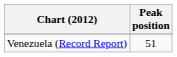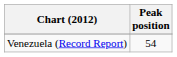 <table class="wikitable sortable">
 <tr>
 <th>Chart (2012)</th>
 <th>Peak<br>position</th>
 </tr>
 <tr>
 </tr>
 <tr>
 <td>Venezuela (<a href='#'>Record Report</a>)</td>
-<td align="center">51</td>
+<td align="center">54</td>
 </tr>
 </table>
